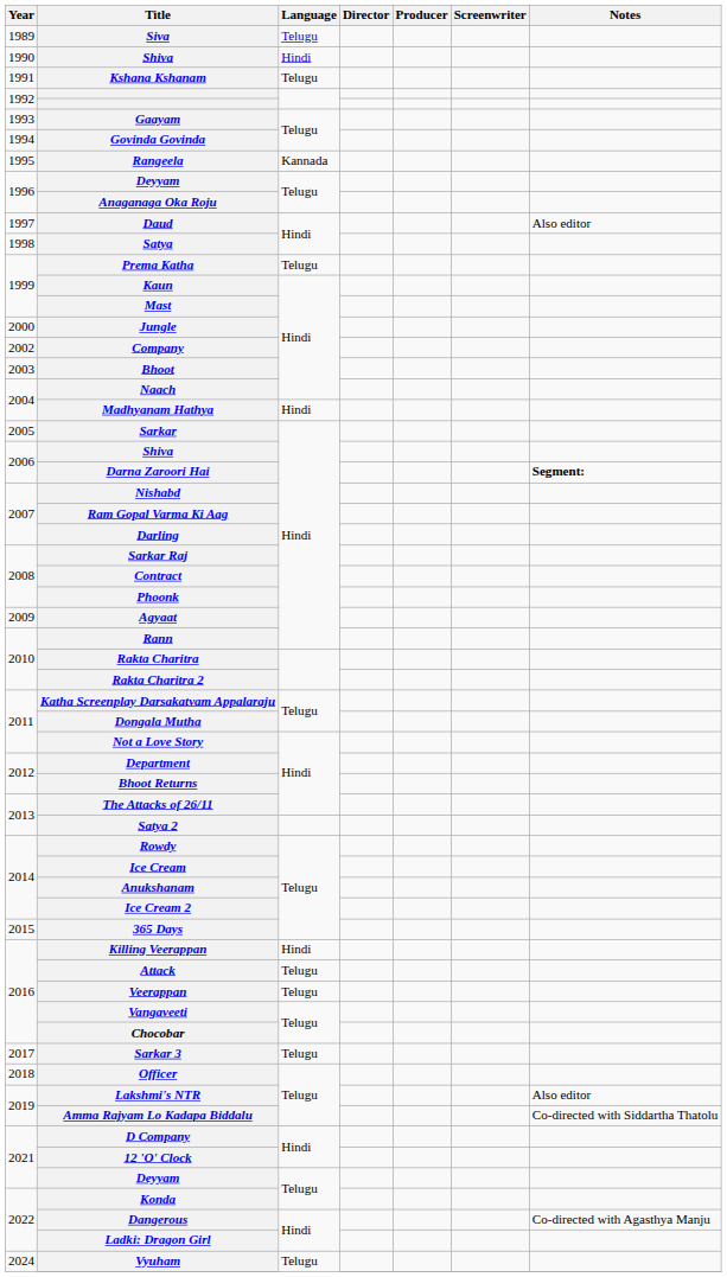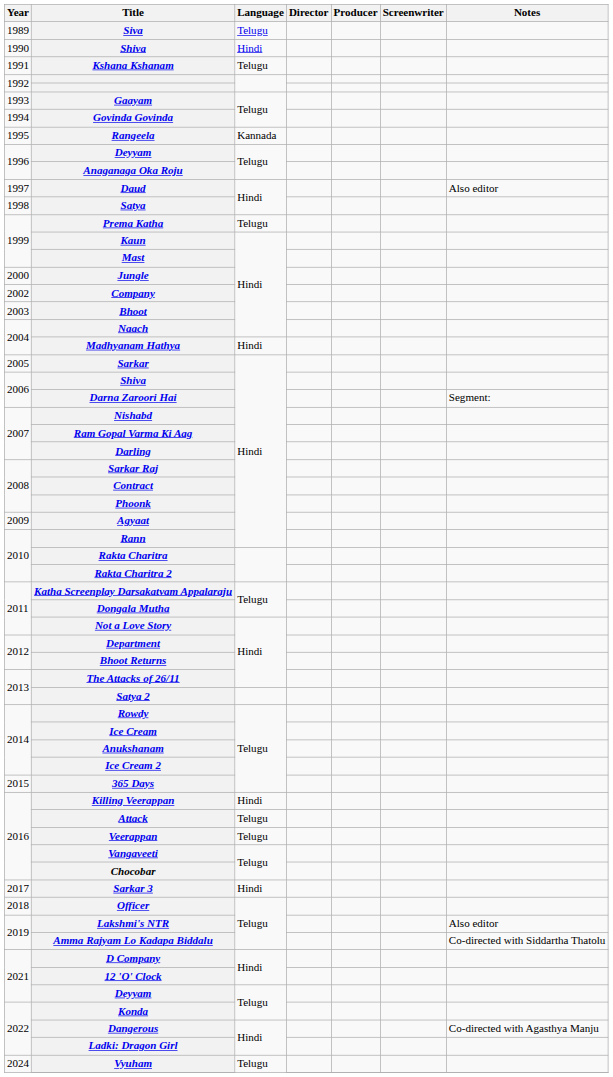 <table class="wikitable plainrowheaders">
 <tr>
 <th scope="col">Year</th>
 <th scope="col">Title</th>
 <th scope="col">Language</th>
 <th scope="col">Director</th>
 <th scope="col">Producer</th>
 <th scope="col">Screenwriter</th>
 <th scope="col" class="unsortable">Notes</th>
 </tr>
 <tr>
 <td>1989</td>
 <th scope=row><em><a href='#'>Siva</a></em></th>
 <td><a href='#'>Telugu</a></td>
 <td></td>
 <td></td>
 <td></td>
 <td></td>
 </tr>
 <tr>
 <td>1990</td>
 <th scope=row><em><a href='#'>Shiva</a></em></th>
 <td><a href='#'>Hindi</a></td>
 <td></td>
 <td></td>
 <td></td>
 <td></td>
 </tr>
 <tr>
 <td>1991</td>
 <th scope=row><em><a href='#'>Kshana Kshanam</a></em></th>
 <td>Telugu</td>
 <td></td>
 <td></td>
 <td></td>
 <td></td>
 </tr>
 <tr>
 <td rowspan="2">1992</td>
 <th scope=row></th>
 <td rowspan=2></td>
 <td></td>
 <td></td>
 <td></td>
 <td></td>
 </tr>
 <tr>
 <th scope=row></th>
 <td></td>
 <td></td>
 <td></td>
 <td></td>
 </tr>
 <tr>
 <td>1993</td>
 <th scope=row><em><a href='#'>Gaayam</a></em></th>
 <td rowspan=2>Telugu</td>
 <td></td>
 <td></td>
 <td></td>
 <td></td>
 </tr>
 <tr>
 <td>1994</td>
 <th scope=row><em><a href='#'>Govinda Govinda</a></em></th>
 <td></td>
 <td></td>
 <td></td>
 <td></td>
 </tr>
 <tr>
 <td>1995</td>
 <th scope=row><em><a href='#'>Rangeela</a></em></th>
 <td>Kannada</td>
 <td></td>
 <td></td>
 <td></td>
 <td></td>
 </tr>
 <tr>
 <td rowspan="2">1996</td>
 <th scope=row><em><a href='#'>Deyyam</a></em></th>
 <td rowspan=2>Telugu</td>
 <td></td>
 <td></td>
 <td></td>
 <td></td>
 </tr>
 <tr>
 <th scope=row><em><a href='#'>Anaganaga Oka Roju</a></em></th>
 <td></td>
 <td></td>
 <td></td>
 <td></td>
 </tr>
 <tr>
 <td>1997</td>
 <th scope=row><em><a href='#'>Daud</a></em></th>
 <td rowspan=2>Hindi</td>
 <td></td>
 <td></td>
 <td></td>
 <td>Also editor</td>
 </tr>
 <tr>
 <td>1998</td>
 <th scope=row><em><a href='#'>Satya</a></em></th>
 <td></td>
 <td></td>
 <td></td>
 <td></td>
 </tr>
 <tr>
 <td rowspan="3">1999</td>
 <th scope=row><em><a href='#'>Prema Katha</a></em></th>
 <td>Telugu</td>
 <td></td>
 <td></td>
 <td></td>
 <td></td>
 </tr>
 <tr>
 <th scope=row><em><a href='#'>Kaun</a></em></th>
 <td rowspan="6">Hindi</td>
 <td></td>
 <td></td>
 <td></td>
 <td></td>
 </tr>
 <tr>
 <th scope=row><em><a href='#'>Mast</a></em></th>
 <td></td>
 <td></td>
 <td></td>
 <td></td>
 </tr>
 <tr>
 <td>2000</td>
 <th scope=row><em><a href='#'>Jungle</a></em></th>
 <td></td>
 <td></td>
 <td></td>
 <td></td>
 </tr>
 <tr>
 <td>2002</td>
 <th scope=row><em><a href='#'>Company</a></em></th>
 <td></td>
 <td></td>
 <td></td>
 <td></td>
 </tr>
 <tr>
 <td>2003</td>
 <th scope=row><em><a href='#'>Bhoot</a></em></th>
 <td></td>
 <td></td>
 <td></td>
 <td></td>
 </tr>
 <tr>
 <td rowspan=2>2004</td>
 <th scope=row><em><a href='#'>Naach</a></em></th>
 <td></td>
 <td></td>
 <td></td>
 <td></td>
 </tr>
 <tr>
 <th scope=row><em><a href='#'>Madhyanam Hathya</a></em></th>
 <td>Hindi</td>
 <td></td>
 <td></td>
 <td></td>
 <td></td>
 </tr>
 <tr>
 <td>2005</td>
 <th scope=row><em><a href='#'>Sarkar</a></em></th>
 <td rowspan=11>Hindi</td>
 <td></td>
 <td></td>
 <td></td>
 <td></td>
 </tr>
 <tr>
 <td rowspan=2>2006</td>
 <th scope=row><em><a href='#'>Shiva</a></em></th>
 <td></td>
 <td></td>
 <td></td>
 <td></td>
 </tr>
 <tr>
 <th scope=row><em><a href='#'>Darna Zaroori Hai</a></em></th>
 <td></td>
 <td></td>
 <td></td>
-<td><strong>Segment: </strong></td>
+<td>Segment: </td>
 </tr>
 <tr>
 <td rowspan="3">2007</td>
 <th scope=row><em><a href='#'>Nishabd</a></em></th>
 <td></td>
 <td></td>
 <td></td>
 <td></td>
 </tr>
 <tr>
 <th scope=row><em><a href='#'>Ram Gopal Varma Ki Aag</a></em></th>
 <td></td>
 <td></td>
 <td></td>
 <td></td>
 </tr>
 <tr>
 <th scope=row><em><a href='#'>Darling</a></em></th>
 <td></td>
 <td></td>
 <td></td>
 <td></td>
 </tr>
 <tr>
 <td rowspan="3">2008</td>
 <th scope=row><em><a href='#'>Sarkar Raj</a></em></th>
 <td></td>
 <td></td>
 <td></td>
 <td></td>
 </tr>
 <tr>
 <th scope=row><em><a href='#'>Contract</a></em></th>
 <td></td>
 <td></td>
 <td></td>
 <td></td>
 </tr>
 <tr>
 <th scope=row><em><a href='#'>Phoonk</a></em></th>
 <td></td>
 <td></td>
 <td></td>
 <td></td>
 </tr>
 <tr>
 <td>2009</td>
 <th scope=row><em><a href='#'>Agyaat</a></em></th>
 <td></td>
 <td></td>
 <td></td>
 <td></td>
 </tr>
 <tr>
 <td rowspan="3">2010</td>
 <th scope=row><em><a href='#'>Rann</a></em></th>
 <td></td>
 <td></td>
 <td></td>
 <td></td>
 </tr>
 <tr>
 <th scope=row><em><a href='#'>Rakta Charitra</a></em></th>
 <td rowspan="2"></td>
 <td></td>
 <td></td>
 <td></td>
 <td></td>
 </tr>
 <tr>
 <th scope=row><em><a href='#'>Rakta Charitra 2</a></em></th>
 <td></td>
 <td></td>
 <td></td>
 <td></td>
 </tr>
 <tr>
 <td rowspan="3">2011</td>
 <th scope=row><em><a href='#'>Katha Screenplay Darsakatvam Appalaraju</a></em></th>
 <td rowspan=2>Telugu</td>
 <td></td>
 <td></td>
 <td></td>
 <td></td>
 </tr>
 <tr>
 <th scope=row><em><a href='#'>Dongala Mutha</a></em></th>
 <td></td>
 <td></td>
 <td></td>
 <td></td>
 </tr>
 <tr>
 <th scope=row><em><a href='#'>Not a Love Story</a></em></th>
 <td rowspan="4">Hindi</td>
 <td></td>
 <td></td>
 <td></td>
 <td></td>
 </tr>
 <tr>
 <td rowspan="2">2012</td>
 <th scope=row><em><a href='#'>Department</a></em></th>
 <td></td>
 <td></td>
 <td></td>
 <td></td>
 </tr>
 <tr>
 <th scope=row><em><a href='#'>Bhoot Returns</a></em></th>
 <td></td>
 <td></td>
 <td></td>
 <td></td>
 </tr>
 <tr>
 <td rowspan="2">2013</td>
 <th scope=row><em><a href='#'>The Attacks of 26/11</a></em></th>
 <td></td>
 <td></td>
 <td></td>
 <td></td>
 </tr>
 <tr>
 <th scope=row><em><a href='#'>Satya 2</a></em></th>
 <td></td>
 <td></td>
 <td></td>
 <td></td>
 <td></td>
 </tr>
 <tr>
 <td rowspan="4">2014</td>
 <th scope=row><em><a href='#'>Rowdy</a></em></th>
 <td rowspan="5">Telugu</td>
 <td></td>
 <td></td>
 <td></td>
 <td></td>
 </tr>
 <tr>
 <th scope=row><em><a href='#'>Ice Cream</a></em></th>
 <td></td>
 <td></td>
 <td></td>
 <td></td>
 </tr>
 <tr>
 <th scope=row><em><a href='#'>Anukshanam</a></em></th>
 <td></td>
 <td></td>
 <td></td>
 <td></td>
 </tr>
 <tr>
 <th scope=row><em><a href='#'>Ice Cream 2</a></em></th>
 <td></td>
 <td></td>
 <td></td>
 <td></td>
 </tr>
 <tr>
 <td>2015</td>
 <th scope=row><em><a href='#'>365 Days</a> </em></th>
 <td></td>
 <td></td>
 <td></td>
 <td></td>
 </tr>
 <tr>
 <td rowspan="5">2016</td>
 <th scope=row><em><a href='#'>Killing Veerappan</a></em></th>
 <td>Hindi</td>
 <td></td>
 <td></td>
 <td></td>
 <td></td>
 </tr>
 <tr>
 <th scope=row><em><a href='#'>Attack</a></em></th>
 <td>Telugu</td>
 <td></td>
 <td></td>
 <td></td>
 <td></td>
 </tr>
 <tr>
 <th scope=row><em><a href='#'>Veerappan</a></em></th>
 <td>Telugu</td>
 <td></td>
 <td></td>
 <td></td>
 <td></td>
 </tr>
 <tr>
 <th scope=row><em><a href='#'>Vangaveeti</a></em></th>
 <td rowspan=2>Telugu</td>
 <td></td>
 <td></td>
 <td></td>
 <td></td>
 </tr>
 <tr>
 <th scope=row><em>Chocobar</em></th>
 <td></td>
 <td></td>
 <td></td>
 <td></td>
 </tr>
 <tr>
 <td>2017</td>
 <th scope=row><em><a href='#'>Sarkar 3</a></em></th>
-<td>Telugu</td>
+<td>Hindi</td>
 <td></td>
 <td></td>
 <td></td>
 <td></td>
 </tr>
 <tr>
 <td>2018</td>
 <th scope=row><em><a href='#'>Officer</a></em></th>
 <td rowspan="3">Telugu</td>
 <td></td>
 <td></td>
 <td></td>
 <td></td>
 </tr>
 <tr>
 <td rowspan="2">2019</td>
 <th scope=row><em><a href='#'>Lakshmi's NTR</a></em></th>
 <td></td>
 <td></td>
 <td></td>
 <td>Also editor</td>
 </tr>
 <tr>
 <th scope=row><em><a href='#'>Amma Rajyam Lo Kadapa Biddalu</a></em></th>
 <td></td>
 <td></td>
 <td></td>
 <td>Co-directed with Siddartha Thatolu</td>
 </tr>
 <tr>
 <td rowspan="3">2021</td>
 <th scope=row><em><a href='#'>D Company</a></em></th>
 <td rowspan="2">Hindi</td>
 <td></td>
 <td></td>
 <td></td>
 <td></td>
 </tr>
 <tr>
 <th scope=row><em><a href='#'>12 'O' Clock</a></em></th>
 <td></td>
 <td></td>
 <td></td>
 <td></td>
 </tr>
 <tr>
 <th scope=row><em><a href='#'>Deyyam</a></em></th>
 <td rowspan="2">Telugu</td>
 <td></td>
 <td></td>
 <td></td>
 <td></td>
 </tr>
 <tr>
 <td rowspan="3">2022</td>
 <th scope=row><em><a href='#'>Konda</a></em></th>
 <td></td>
 <td></td>
 <td></td>
 <td></td>
 </tr>
 <tr>
 <th scope=row><em><a href='#'>Dangerous</a></em></th>
 <td rowspan="2">Hindi</td>
 <td></td>
 <td></td>
 <td></td>
 <td>Co-directed with Agasthya Manju</td>
 </tr>
 <tr>
 <th scope=row><em><a href='#'>Ladki: Dragon Girl</a></em></th>
 <td></td>
 <td></td>
 <td></td>
 <td></td>
 </tr>
 <tr>
 <td rowspan="2">2024</td>
 <th scope=row><em><a href='#'>Vyuham</a></em></th>
 <td rowspan="2">Telugu</td>
 <td></td>
 <td></td>
 <td></td>
 <td></td>
 </tr>
 <tr>
 </tr>
 </table>
